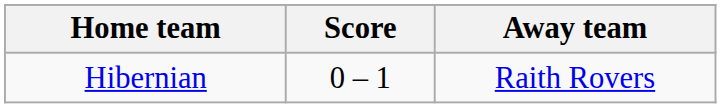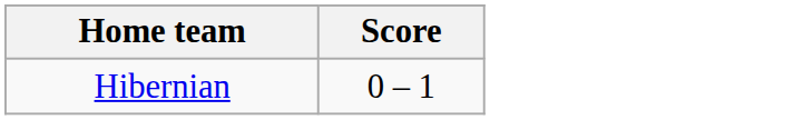 <table class="wikitable" style="text-align: center">
 <tr>
 <th width=140>Home team</th>
 <th width=70>Score</th>
-<th width=140>Away team</th>
 </tr>
 <tr>
 <td><a href='#'>Hibernian</a></td>
 <td>0 – 1</td>
-<td><a href='#'>Raith Rovers</a></td>
 </tr>
 </table>
